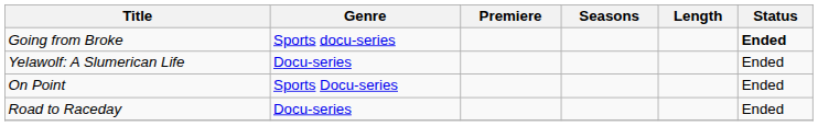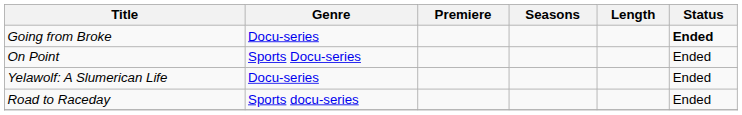 <table class="wikitable sortable" style="width:100%;">
 <tr>
 <th>Title</th>
 <th>Genre</th>
 <th>Premiere</th>
 <th>Seasons</th>
 <th>Length</th>
 <th>Status</th>
 </tr>
 <tr>
 <td><em>Going from Broke</em></td>
-<td><a href='#'>Sports</a> <a href='#'>docu-series</a></td>
+<td><a href='#'>Docu-series</a></td>
 <td></td>
 <td></td>
 <td></td>
 <td><strong>Ended</strong></td>
+</tr>
+<tr>
+<td><em>On Point</em></td>
+<td><a href='#'>Sports</a> <a href='#'>Docu-series</a></td>
+<td></td>
+<td></td>
+<td></td>
+<td>Ended</td>
 </tr>
 <tr>
 <td><em>Yelawolf: A Slumerican Life</em></td>
 <td><a href='#'>Docu-series</a></td>
 <td></td>
 <td></td>
 <td></td>
 <td>Ended</td>
 </tr>
 <tr>
-<td><em>On Point</em></td>
-<td><a href='#'>Sports</a> <a href='#'>Docu-series</a></td>
-<td></td>
-<td></td>
-<td></td>
-<td>Ended</td>
-</tr>
-<tr>
 <td><em>Road to Raceday</em></td>
-<td><a href='#'>Docu-series</a></td>
+<td><a href='#'>Sports</a> <a href='#'>docu-series</a></td>
 <td></td>
 <td></td>
 <td></td>
 <td>Ended</td>
 </tr>
 <tr>
 </tr>
 <tr>
 </tr>
 </table>
